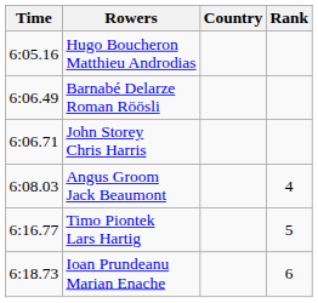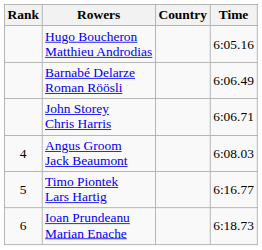 <table class="wikitable" style="text-align:center">
 <tr>
-<th>Time</th>
+<th>Rank</th>
 <th>Rowers</th>
 <th>Country</th>
-<th>Rank</th>
+<th>Time</th>
 </tr>
 <tr>
-<td>6:05.16</td>
+<td></td>
 <td align="left"><a href='#'>Hugo Boucheron</a><br><a href='#'>Matthieu Androdias</a></td>
 <td align="left"></td>
-<td></td>
+<td>6:05.16</td>
 </tr>
 <tr>
-<td>6:06.49</td>
+<td></td>
 <td align="left"><a href='#'>Barnabé Delarze</a><br><a href='#'>Roman Röösli</a></td>
 <td align="left"></td>
-<td></td>
+<td>6:06.49</td>
 </tr>
 <tr>
-<td>6:06.71</td>
+<td></td>
 <td align="left"><a href='#'>John Storey</a><br><a href='#'>Chris Harris</a></td>
 <td align="left"></td>
-<td></td>
+<td>6:06.71</td>
 </tr>
 <tr>
-<td>6:08.03</td>
+<td>4</td>
 <td align="left"><a href='#'>Angus Groom</a><br><a href='#'>Jack Beaumont</a></td>
 <td align="left"></td>
-<td>4</td>
+<td>6:08.03</td>
 </tr>
 <tr>
-<td>6:16.77</td>
+<td>5</td>
 <td align="left"><a href='#'>Timo Piontek</a><br><a href='#'>Lars Hartig</a></td>
 <td align="left"></td>
-<td>5</td>
+<td>6:16.77</td>
 </tr>
 <tr>
-<td>6:18.73</td>
+<td>6</td>
 <td align="left"><a href='#'>Ioan Prundeanu</a><br><a href='#'>Marian Enache</a></td>
 <td align="left"></td>
-<td>6</td>
+<td>6:18.73</td>
 </tr>
 </table>
